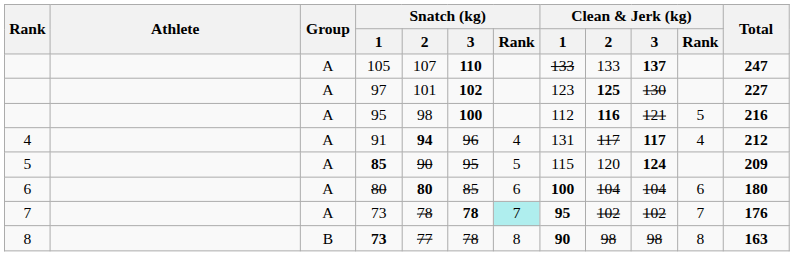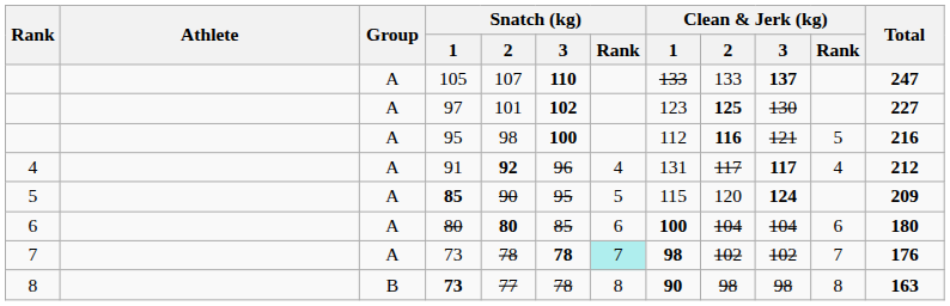 <table class = "wikitable" style="text-align:center;">
 <tr>
 <th rowspan=2 width=40>Rank</th>
 <th rowspan=2 width=250>Athlete</th>
 <th rowspan=2 width=50>Group</th>
 <th colspan=4>Snatch (kg)</th>
 <th colspan=4>Clean & Jerk (kg)</th>
 <th rowspan=2 width=60>Total</th>
 </tr>
 <tr>
 <th width=40>1</th>
 <th width=40>2</th>
 <th width=40>3</th>
 <th width=40>Rank</th>
 <th width=40>1</th>
 <th width=40>2</th>
 <th width=40>3</th>
 <th width=40>Rank</th>
 </tr>
 <tr>
 <td></td>
 <td align=left></td>
 <td>A</td>
 <td>105</td>
 <td>107</td>
 <td><strong>110</strong></td>
 <td></td>
 <td><s>133</s></td>
 <td>133</td>
 <td><strong>137</strong></td>
 <td></td>
 <td><strong>247</strong></td>
 </tr>
 <tr>
 <td></td>
 <td align=left></td>
 <td>A</td>
 <td>97</td>
 <td>101</td>
 <td><strong>102</strong></td>
 <td></td>
 <td>123</td>
 <td><strong>125</strong></td>
 <td><s>130</s></td>
 <td></td>
 <td><strong>227</strong></td>
 </tr>
 <tr>
 <td></td>
 <td align=left></td>
 <td>A</td>
 <td>95</td>
 <td>98</td>
 <td><strong>100</strong></td>
 <td></td>
 <td>112</td>
 <td><strong>116</strong></td>
 <td><s>121</s></td>
 <td>5</td>
 <td><strong>216</strong></td>
 </tr>
 <tr>
 <td>4</td>
 <td align=left></td>
 <td>A</td>
 <td>91</td>
-<td><strong>94</strong></td>
+<td><strong>92</strong></td>
 <td><s>96</s></td>
 <td>4</td>
 <td>131</td>
 <td><s>117</s></td>
 <td><strong>117</strong></td>
 <td>4</td>
 <td><strong>212</strong></td>
 </tr>
 <tr>
 <td>5</td>
 <td align=left></td>
 <td>A</td>
 <td><strong>85</strong></td>
 <td><s>90</s></td>
 <td><s>95</s></td>
 <td>5</td>
 <td>115</td>
 <td>120</td>
 <td><strong>124</strong></td>
 <td></td>
 <td><strong>209</strong></td>
 </tr>
 <tr>
 <td>6</td>
 <td align=left></td>
 <td>A</td>
 <td><s>80</s></td>
 <td><strong>80</strong></td>
 <td><s>85</s></td>
 <td>6</td>
 <td><strong>100</strong></td>
 <td><s>104</s></td>
 <td><s>104</s></td>
 <td>6</td>
 <td><strong>180</strong></td>
 </tr>
 <tr>
 <td>7</td>
 <td align=left></td>
 <td>A</td>
 <td>73</td>
 <td><s>78</s></td>
 <td><strong>78</strong></td>
 <td style="background: paleturquoise;">7</td>
-<td><strong>95</strong></td>
+<td><strong>98</strong></td>
 <td><s>102</s></td>
 <td><s>102</s></td>
 <td>7</td>
 <td><strong>176</strong></td>
 </tr>
 <tr>
 <td>8</td>
 <td align=left></td>
 <td>B</td>
 <td><strong>73</strong></td>
 <td><s>77</s></td>
 <td><s>78</s></td>
 <td>8</td>
 <td><strong>90</strong></td>
 <td><s>98</s></td>
 <td><s>98</s></td>
 <td>8</td>
 <td><strong>163</strong></td>
 </tr>
 </table>
